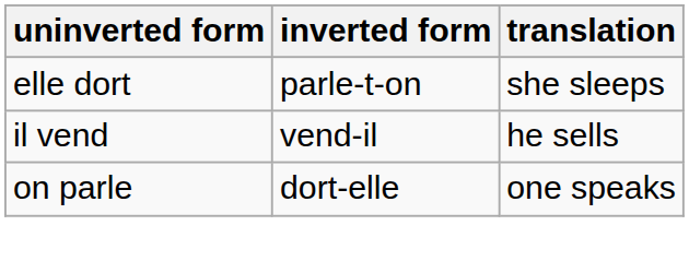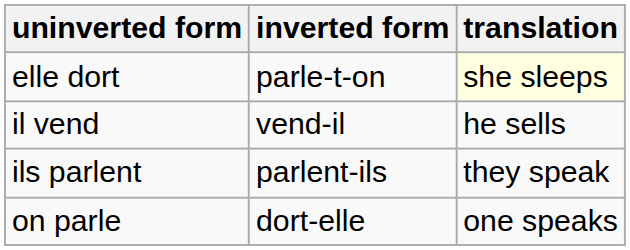 <table class="wikitable">
 <tr>
 <th>uninverted form</th>
 <th>inverted form</th>
 <th>translation</th>
 </tr>
 <tr>
 <td>elle dort </td>
 <td>parle-t-on </td>
-<td>she sleeps</td>
+<td style="background: lightyellow;">she sleeps</td>
 </tr>
 <tr>
 <td>il vend </td>
 <td>vend-il </td>
 <td>he sells</td>
 </tr>
 <tr>
+<td>ils parlent </td>
+<td>parlent-ils </td>
+<td>they speak</td>
+</tr>
+<tr>
 <td>on parle </td>
 <td>dort-elle </td>
 <td>one speaks</td>
 </tr>
 </table>
